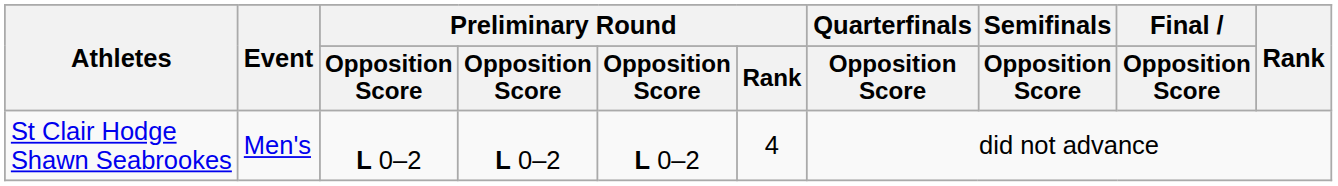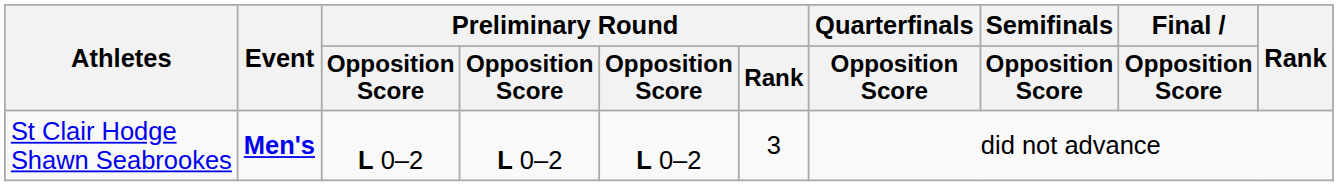 <table class=wikitable style=font-size:89%;text-align:center>
 <tr>
 <th rowspan=2>Athletes</th>
 <th rowspan=2>Event</th>
 <th colspan=4>Preliminary Round</th>
 <th>Quarterfinals</th>
 <th>Semifinals</th>
 <th>Final / </th>
 <th rowspan=2>Rank</th>
 </tr>
 <tr style=font-size:95%>
 <th>Opposition<br>Score</th>
 <th>Opposition<br>Score</th>
 <th>Opposition<br>Score</th>
 <th>Rank</th>
 <th>Opposition<br>Score</th>
 <th>Opposition<br>Score</th>
 <th>Opposition<br>Score</th>
 </tr>
 <tr align=center>
 <td align=left><a href='#'>St Clair Hodge</a><br><a href='#'>Shawn Seabrookes</a></td>
-<td align=left><a href='#'>Men's</a></td>
+<td align=left><strong><a href='#'>Men's</a></strong></td>
 <td><br><strong>L</strong> 0–2</td>
 <td><br><strong>L</strong> 0–2</td>
 <td><br><strong>L</strong> 0–2</td>
-<td>4</td>
+<td>3</td>
 <td colspan=4>did not advance</td>
 </tr>
 </table>
